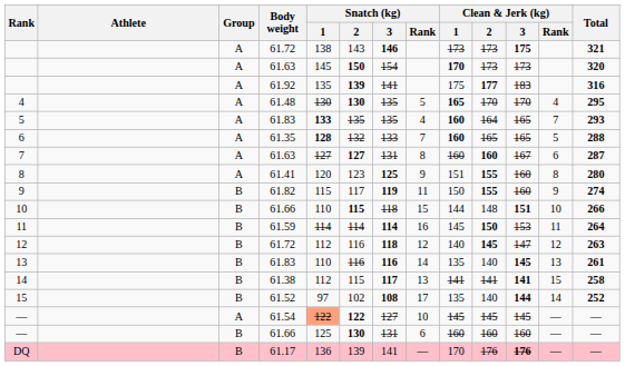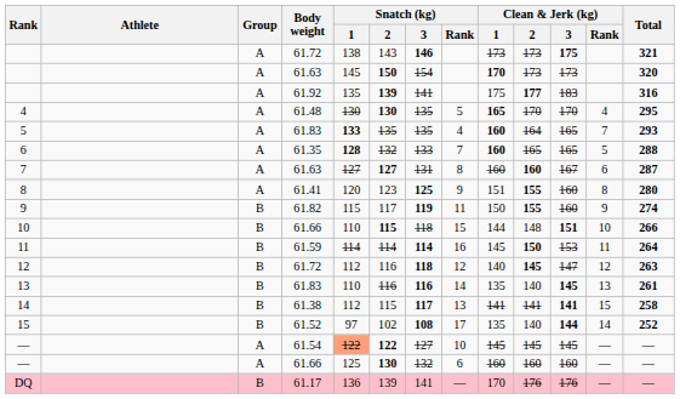 <table class = "wikitable" style="text-align:center;">
 <tr>
 <th rowspan=2 width=40>Rank</th>
 <th rowspan=2 width=250>Athlete</th>
 <th rowspan=2 width=50>Group</th>
 <th rowspan=2 width=60>Body weight</th>
 <th colspan=4>Snatch (kg)</th>
 <th colspan=4>Clean & Jerk (kg)</th>
 <th rowspan=2 width=60>Total</th>
 </tr>
 <tr>
 <th width=40>1</th>
 <th width=40>2</th>
 <th width=40>3</th>
 <th width=40>Rank</th>
 <th width=40>1</th>
 <th width=40>2</th>
 <th width=40>3</th>
 <th width=40>Rank</th>
 </tr>
 <tr>
 <td></td>
 <td align=left></td>
 <td>A</td>
 <td>61.72</td>
 <td>138</td>
 <td>143</td>
 <td><strong>146</strong></td>
 <td></td>
 <td><s>173</s></td>
 <td><s>173</s></td>
 <td><strong>175</strong></td>
 <td></td>
 <td><strong>321</strong></td>
 </tr>
 <tr>
 <td></td>
 <td align=left></td>
 <td>A</td>
 <td>61.63</td>
 <td>145</td>
 <td><strong>150</strong></td>
 <td><s>154</s></td>
 <td></td>
 <td><strong>170</strong></td>
 <td><s>173</s></td>
 <td><s>173</s></td>
 <td></td>
 <td><strong>320</strong></td>
 </tr>
 <tr>
 <td></td>
 <td align=left></td>
 <td>A</td>
 <td>61.92</td>
 <td>135</td>
 <td><strong>139</strong></td>
 <td><s>141</s></td>
 <td></td>
 <td>175</td>
 <td><strong>177</strong></td>
 <td><s>183</s></td>
 <td></td>
 <td><strong>316</strong></td>
 </tr>
 <tr>
 <td>4</td>
 <td align=left></td>
 <td>A</td>
 <td>61.48</td>
 <td><s>130</s></td>
 <td><strong>130</strong></td>
 <td><s>135</s></td>
 <td>5</td>
 <td><strong>165</strong></td>
 <td><s>170</s></td>
 <td><s>170</s></td>
 <td>4</td>
 <td><strong>295</strong></td>
 </tr>
 <tr>
 <td>5</td>
 <td align=left></td>
 <td>A</td>
 <td>61.83</td>
 <td><strong>133</strong></td>
 <td><s>135</s></td>
 <td><s>135</s></td>
 <td>4</td>
 <td><strong>160</strong></td>
 <td><s>164</s></td>
 <td><s>165</s></td>
 <td>7</td>
 <td><strong>293</strong></td>
 </tr>
 <tr>
 <td>6</td>
 <td align=left></td>
 <td>A</td>
 <td>61.35</td>
 <td><strong>128</strong></td>
 <td><s>132</s></td>
 <td><s>133</s></td>
 <td>7</td>
 <td><strong>160</strong></td>
 <td><s>165</s></td>
 <td><s>165</s></td>
 <td>5</td>
 <td><strong>288</strong></td>
 </tr>
 <tr>
 <td>7</td>
 <td align=left></td>
 <td>A</td>
 <td>61.63</td>
 <td><s>127</s></td>
 <td><strong>127</strong></td>
 <td><s>131</s></td>
 <td>8</td>
 <td><s>160</s></td>
 <td><strong>160</strong></td>
 <td><s>167</s></td>
 <td>6</td>
 <td><strong>287</strong></td>
 </tr>
 <tr>
 <td>8</td>
 <td align=left></td>
 <td>A</td>
 <td>61.41</td>
 <td>120</td>
 <td>123</td>
 <td><strong>125</strong></td>
 <td>9</td>
 <td>151</td>
 <td><strong>155</strong></td>
 <td><s>160</s></td>
 <td>8</td>
 <td><strong>280</strong></td>
 </tr>
 <tr>
 <td>9</td>
 <td align=left></td>
 <td>B</td>
 <td>61.82</td>
 <td>115</td>
 <td>117</td>
 <td><strong>119</strong></td>
 <td>11</td>
 <td>150</td>
 <td><strong>155</strong></td>
 <td><s>160</s></td>
 <td>9</td>
 <td><strong>274</strong></td>
 </tr>
 <tr>
 <td>10</td>
 <td align=left></td>
 <td>B</td>
 <td>61.66</td>
 <td>110</td>
 <td><strong>115</strong></td>
 <td><s>118</s></td>
 <td>15</td>
 <td>144</td>
 <td>148</td>
 <td><strong>151</strong></td>
 <td>10</td>
 <td><strong>266</strong></td>
 </tr>
 <tr>
 <td>11</td>
 <td align=left></td>
 <td>B</td>
 <td>61.59</td>
 <td><s>114</s></td>
 <td><s>114</s></td>
 <td><strong>114</strong></td>
 <td>16</td>
 <td>145</td>
 <td><strong>150</strong></td>
 <td><s>153</s></td>
 <td>11</td>
 <td><strong>264</strong></td>
 </tr>
 <tr>
 <td>12</td>
 <td align=left></td>
 <td>B</td>
 <td>61.72</td>
 <td>112</td>
 <td>116</td>
 <td><strong>118</strong></td>
 <td>12</td>
 <td>140</td>
 <td><strong>145</strong></td>
 <td><s>147</s></td>
 <td>12</td>
 <td><strong>263</strong></td>
 </tr>
 <tr>
 <td>13</td>
 <td align=left></td>
 <td>B</td>
 <td>61.83</td>
 <td>110</td>
 <td><s>116</s></td>
 <td><strong>116</strong></td>
 <td>14</td>
 <td>135</td>
 <td>140</td>
 <td><strong>145</strong></td>
 <td>13</td>
 <td><strong>261</strong></td>
 </tr>
 <tr>
 <td>14</td>
 <td align=left></td>
 <td>B</td>
 <td>61.38</td>
 <td>112</td>
 <td>115</td>
 <td><strong>117</strong></td>
 <td>13</td>
 <td><s>141</s></td>
 <td><s>141</s></td>
 <td><strong>141</strong></td>
 <td>15</td>
 <td><strong>258</strong></td>
 </tr>
 <tr>
 <td>15</td>
 <td align=left></td>
 <td>B</td>
 <td>61.52</td>
 <td>97</td>
 <td>102</td>
 <td><strong>108</strong></td>
 <td>17</td>
 <td>135</td>
 <td>140</td>
 <td><strong>144</strong></td>
 <td>14</td>
 <td><strong>252</strong></td>
 </tr>
 <tr>
 <td>—</td>
 <td align=left></td>
 <td>A</td>
 <td>61.54</td>
 <td style="background: lightsalmon;"><s>122</s></td>
 <td><strong>122</strong></td>
 <td><s>127</s></td>
 <td>10</td>
 <td><s>145</s></td>
 <td><s>145</s></td>
 <td><s>145</s></td>
 <td>—</td>
 <td>—</td>
 </tr>
 <tr>
 <td>—</td>
 <td align=left></td>
-<td>B</td>
+<td>A</td>
 <td>61.66</td>
 <td>125</td>
 <td><strong>130</strong></td>
-<td><s>131</s></td>
+<td><s>132</s></td>
 <td>6</td>
 <td><s>160</s></td>
 <td><s>160</s></td>
 <td><s>160</s></td>
 <td>—</td>
 <td>—</td>
 </tr>
 <tr bgcolor=pink>
 <td>DQ</td>
 <td align=left></td>
 <td>B</td>
 <td>61.17</td>
 <td>136</td>
 <td>139</td>
 <td>141</td>
 <td>—</td>
 <td>170</td>
 <td><s>176</s></td>
-<td><strong><s>176</s></strong></td>
+<td><s>176</s></td>
 <td>—</td>
 <td>—</td>
 </tr>
 </table>
